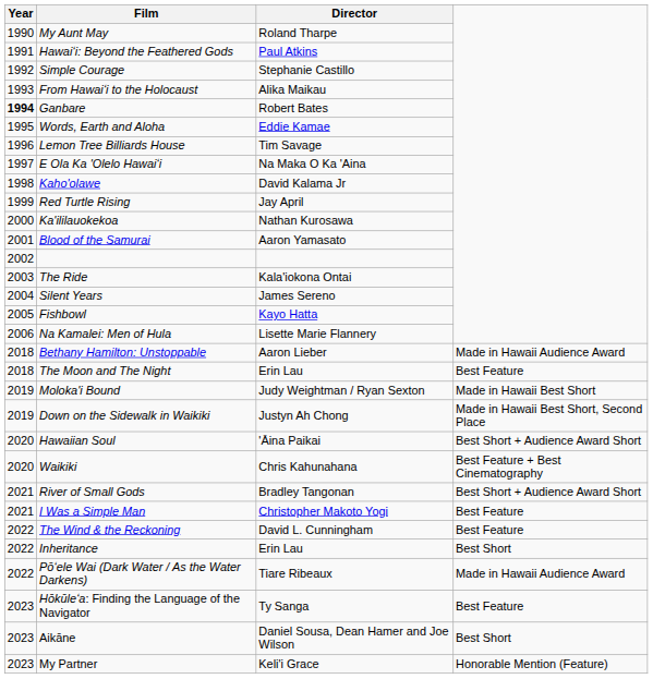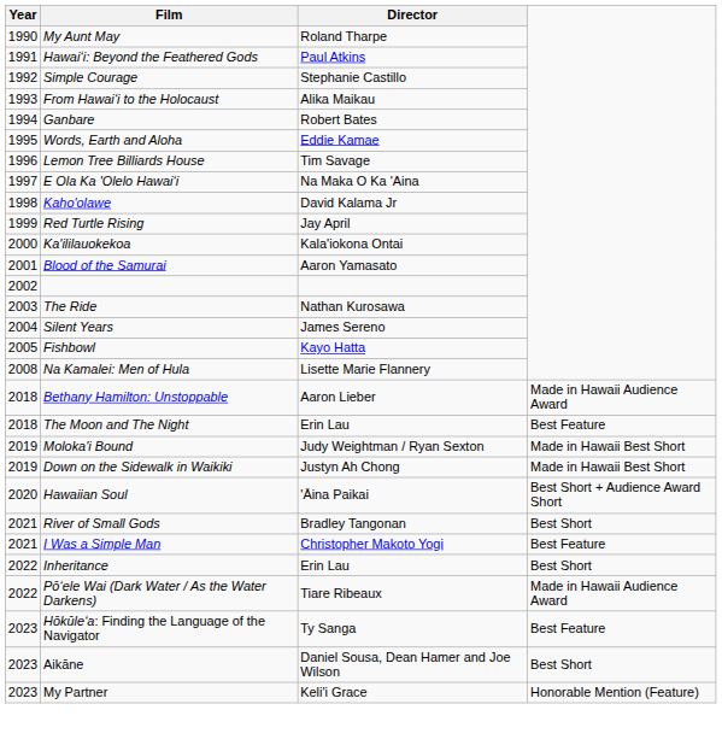 <table class=wikitable>
 <tr>
 <th>Year</th>
 <th>Film</th>
 <th>Director</th>
 </tr>
 <tr>
 <td>1990</td>
 <td><em>My Aunt May</em></td>
 <td>Roland Tharpe</td>
 </tr>
 <tr>
 <td>1991</td>
 <td><em>Hawaiʻi: Beyond the Feathered Gods</em></td>
 <td><a href='#'>Paul Atkins</a></td>
 </tr>
 <tr>
 <td>1992</td>
 <td><em>Simple Courage</em></td>
 <td>Stephanie Castillo</td>
 </tr>
 <tr>
 <td>1993</td>
 <td><em>From Hawaiʻi to the Holocaust</em></td>
 <td>Alika Maikau</td>
 </tr>
 <tr>
-<td><strong>1994</strong></td>
+<td>1994</td>
 <td><em>Ganbare</em></td>
 <td>Robert Bates</td>
 </tr>
 <tr>
 <td>1995</td>
 <td><em>Words, Earth and Aloha</em></td>
 <td><a href='#'>Eddie Kamae</a></td>
 </tr>
 <tr>
 <td>1996</td>
 <td><em>Lemon Tree Billiards House</em></td>
 <td>Tim Savage</td>
 </tr>
 <tr>
 <td>1997</td>
 <td><em>E Ola Ka 'Olelo Hawaiʻi</em></td>
 <td>Na Maka O Ka 'Aina</td>
 </tr>
 <tr>
 <td>1998</td>
 <td><em><a href='#'>Kaho'olawe</a></em></td>
 <td>David Kalama Jr</td>
 </tr>
 <tr>
 <td>1999</td>
 <td><em>Red Turtle Rising</em></td>
 <td>Jay April</td>
 </tr>
 <tr>
 <td>2000</td>
 <td><em>Ka'ililauokekoa</em></td>
-<td>Nathan Kurosawa</td>
+<td>Kala'iokona Ontai</td>
 </tr>
 <tr>
 <td>2001</td>
 <td><em><a href='#'>Blood of the Samurai</a></em></td>
 <td>Aaron Yamasato</td>
 </tr>
 <tr>
 <td>2002</td>
 <td></td>
 <td></td>
 </tr>
 <tr>
 <td>2003</td>
 <td><em>The Ride</em></td>
-<td>Kala'iokona Ontai</td>
+<td>Nathan Kurosawa</td>
 </tr>
 <tr>
 <td>2004</td>
 <td><em>Silent Years</em></td>
 <td>James Sereno</td>
 </tr>
 <tr>
 <td>2005</td>
 <td><em>Fishbowl</em></td>
 <td><a href='#'>Kayo Hatta</a></td>
 </tr>
 <tr>
-<td>2006</td>
+<td>2008</td>
 <td><em>Na Kamalei: Men of Hula</em></td>
 <td>Lisette Marie Flannery</td>
 </tr>
 <tr>
 <td>2018</td>
 <td><em><a href='#'>Bethany Hamilton: Unstoppable</a></em></td>
 <td>Aaron Lieber</td>
 <td>Made in Hawaii Audience Award</td>
 </tr>
 <tr>
 <td>2018</td>
 <td><em>The Moon and The Night</em></td>
 <td>Erin Lau</td>
 <td>Best Feature</td>
 </tr>
 <tr>
 <td>2019</td>
 <td><em>Moloka'i Bound</em></td>
 <td>Judy Weightman / Ryan Sexton</td>
 <td>Made in Hawaii Best Short</td>
 </tr>
 <tr>
 <td>2019</td>
 <td><em>Down on the Sidewalk in Waikiki</em></td>
 <td>Justyn Ah Chong</td>
-<td>Made in Hawaii Best Short, Second Place</td>
+<td>Made in Hawaii Best Short</td>
 </tr>
 <tr>
 <td>2020</td>
 <td><em>Hawaiian Soul</em></td>
 <td>'Āina Paikai</td>
 <td>Best Short + Audience Award Short</td>
 </tr>
 <tr>
-<td>2020</td>
-<td><em>Waikiki</em></td>
-<td>Chris Kahunahana</td>
-<td>Best Feature + Best Cinematography</td>
-</tr>
-<tr>
 <td>2021</td>
 <td><em>River of Small Gods</em></td>
 <td>Bradley Tangonan</td>
-<td>Best Short + Audience Award Short</td>
+<td>Best Short</td>
 </tr>
 <tr>
 <td>2021</td>
 <td><em><a href='#'>I Was a Simple Man</a></em></td>
 <td><a href='#'>Christopher Makoto Yogi</a></td>
-<td>Best Feature</td>
-</tr>
-<tr>
-<td>2022</td>
-<td><em><a href='#'>The Wind & the Reckoning</a></em></td>
-<td>David L. Cunningham</td>
 <td>Best Feature</td>
 </tr>
 <tr>
 <td>2022</td>
 <td><em>Inheritance</em></td>
 <td>Erin Lau</td>
 <td>Best Short</td>
 </tr>
 <tr>
 <td>2022</td>
 <td><em>Pōʻele Wai (Dark Water / As the Water Darkens)</em></td>
 <td>Tiare Ribeaux</td>
 <td>Made in Hawaii Audience Award</td>
 </tr>
 <tr>
 <td>2023</td>
 <td><em>Hōkūleʻa</em>: Finding the Language of the Navigator</td>
 <td>Ty Sanga</td>
 <td>Best Feature</td>
 </tr>
 <tr>
 <td>2023</td>
 <td>Aikāne</td>
 <td>Daniel Sousa, Dean Hamer and Joe Wilson</td>
 <td>Best Short</td>
 </tr>
 <tr>
 <td>2023</td>
 <td>My Partner</td>
 <td>Keli'i Grace</td>
 <td>Honorable Mention (Feature)</td>
 </tr>
 </table>
